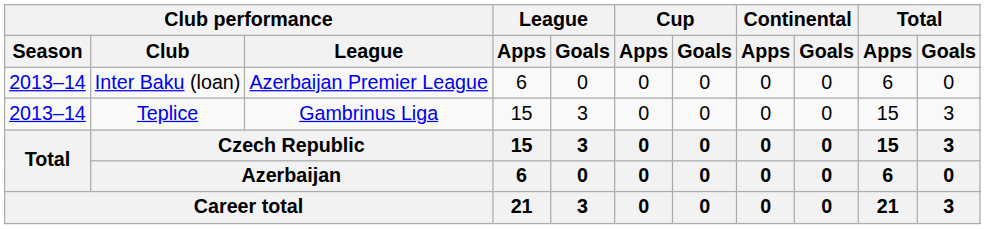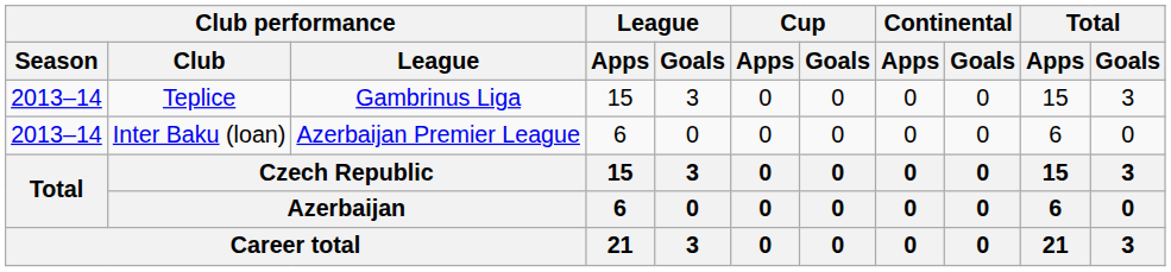 <table class="wikitable" style="text-align:center">
 <tr>
 <th colspan=3>Club performance</th>
 <th colspan=2>League</th>
 <th colspan=2>Cup</th>
 <th colspan=2>Continental</th>
 <th colspan=2>Total</th>
 </tr>
 <tr>
 <th>Season</th>
 <th>Club</th>
 <th>League</th>
 <th>Apps</th>
 <th>Goals</th>
 <th>Apps</th>
 <th>Goals</th>
 <th>Apps</th>
 <th>Goals</th>
 <th>Apps</th>
 <th>Goals</th>
 </tr>
 <tr>
 <td><a href='#'>2013–14</a></td>
+<td><a href='#'>Teplice</a></td>
+<td><a href='#'>Gambrinus Liga</a></td>
+<td>15</td>
+<td>3</td>
+<td>0</td>
+<td>0</td>
+<td>0</td>
+<td>0</td>
+<td>15</td>
+<td>3</td>
+</tr>
+<tr>
+<td><a href='#'>2013–14</a></td>
 <td><a href='#'>Inter Baku</a> (loan)</td>
 <td><a href='#'>Azerbaijan Premier League</a></td>
 <td>6</td>
 <td>0</td>
 <td>0</td>
 <td>0</td>
 <td>0</td>
 <td>0</td>
 <td>6</td>
 <td>0</td>
-</tr>
-<tr>
-<td><a href='#'>2013–14</a></td>
-<td><a href='#'>Teplice</a></td>
-<td><a href='#'>Gambrinus Liga</a></td>
-<td>15</td>
-<td>3</td>
-<td>0</td>
-<td>0</td>
-<td>0</td>
-<td>0</td>
-<td>15</td>
-<td>3</td>
 </tr>
 <tr>
 <th rowspan=2>Total</th>
 <th colspan=2>Czech Republic</th>
 <th>15</th>
 <th>3</th>
 <th>0</th>
 <th>0</th>
 <th>0</th>
 <th>0</th>
 <th>15</th>
 <th>3</th>
 </tr>
 <tr>
 <th colspan=2>Azerbaijan</th>
 <th>6</th>
 <th>0</th>
 <th>0</th>
 <th>0</th>
 <th>0</th>
 <th>0</th>
 <th>6</th>
 <th>0</th>
 </tr>
 <tr>
 <th colspan=3>Career total</th>
 <th>21</th>
 <th>3</th>
 <th>0</th>
 <th>0</th>
 <th>0</th>
 <th>0</th>
 <th>21</th>
 <th>3</th>
 </tr>
 </table>
